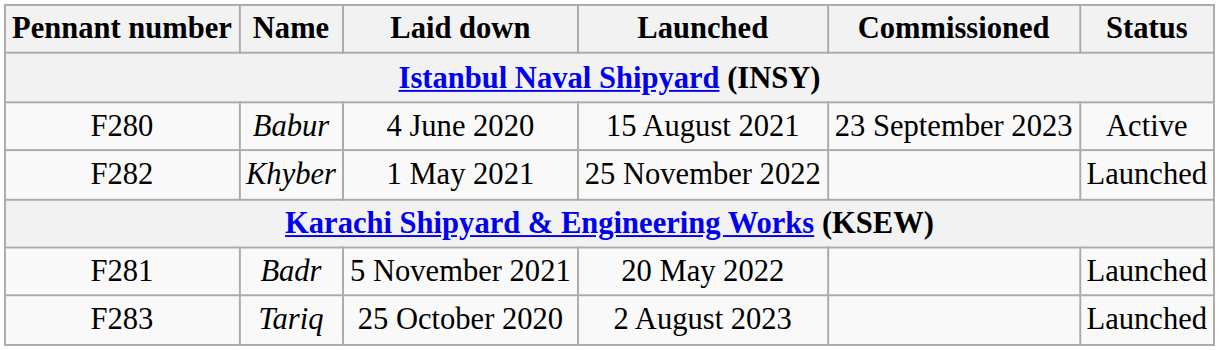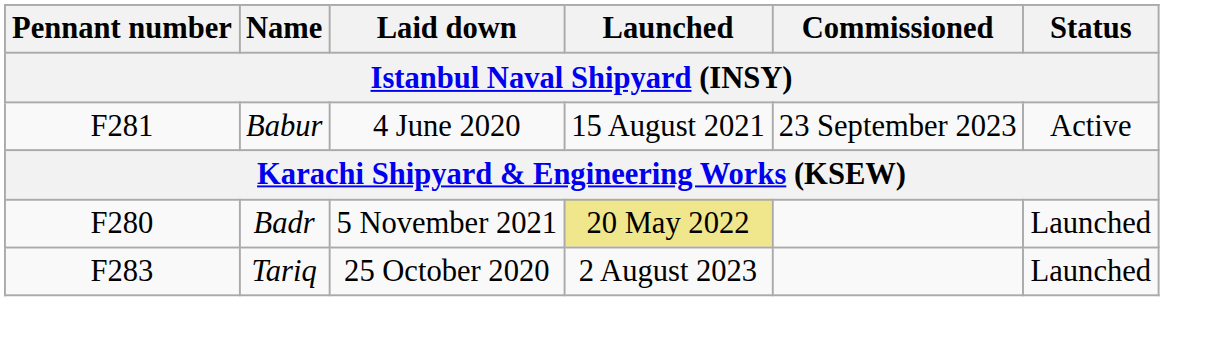 <table class="wikitable" style="text-align:center;">
 <tr>
 <th>Pennant number</th>
 <th>Name</th>
 <th>Laid down</th>
 <th>Launched</th>
 <th>Commissioned</th>
 <th>Status</th>
 </tr>
 <tr>
 <th colspan=6><a href='#'>Istanbul Naval Shipyard</a> (INSY)</th>
 </tr>
 <tr>
-<td>F280</td>
+<td>F281</td>
 <td><em>Babur</em></td>
 <td>4 June 2020</td>
 <td>15 August 2021</td>
 <td>23 September 2023</td>
 <td>Active</td>
 </tr>
 <tr>
-<td>F282</td>
-<td><em>Khyber</em></td>
-<td>1 May 2021</td>
-<td>25 November 2022</td>
-<td></td>
-<td>Launched</td>
-</tr>
-<tr>
 <th colspan=6><a href='#'>Karachi Shipyard & Engineering Works</a> (KSEW)</th>
 </tr>
 <tr>
-<td>F281</td>
+<td>F280</td>
 <td><em>Badr</em></td>
 <td>5 November 2021</td>
-<td>20 May 2022</td>
+<td style="background: khaki;">20 May 2022</td>
 <td></td>
 <td>Launched</td>
 </tr>
 <tr>
 <td>F283</td>
 <td><em>Tariq</em></td>
 <td>25 October 2020</td>
 <td>2 August 2023</td>
 <td></td>
 <td>Launched</td>
 </tr>
 </table>
